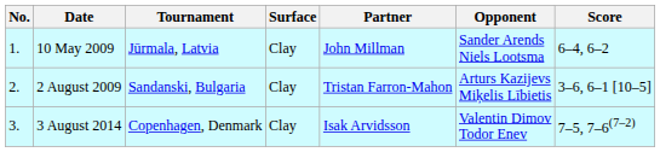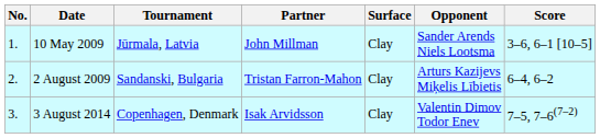 <table class="wikitable">
 <tr>
 <th>No.</th>
 <th>Date</th>
 <th>Tournament</th>
+<th>Partner</th>
 <th>Surface</th>
-<th>Partner</th>
 <th>Opponent</th>
 <th>Score</th>
 </tr>
 <tr bgcolor="CFFCFF">
 <td>1.</td>
 <td>10 May 2009</td>
 <td><a href='#'>Jūrmala</a>, <a href='#'>Latvia</a></td>
+<td> <a href='#'>John Millman</a></td>
 <td>Clay</td>
-<td> <a href='#'>John Millman</a></td>
 <td> <a href='#'>Sander Arends</a> <br>  <a href='#'>Niels Lootsma</a></td>
-<td>6–4, 6–2</td>
+<td>3–6, 6–1 [10–5]</td>
 </tr>
 <tr bgcolor="CFFCFF">
 <td>2.</td>
 <td>2 August 2009</td>
 <td><a href='#'>Sandanski</a>, <a href='#'>Bulgaria</a></td>
+<td> <a href='#'>Tristan Farron-Mahon</a></td>
 <td>Clay</td>
-<td> <a href='#'>Tristan Farron-Mahon</a></td>
 <td> <a href='#'>Arturs Kazijevs</a> <br>  <a href='#'>Miķelis Lībietis</a></td>
-<td>3–6, 6–1 [10–5]</td>
+<td>6–4, 6–2</td>
 </tr>
 <tr bgcolor="CFFCFF">
 <td>3.</td>
 <td>3 August 2014</td>
 <td><a href='#'>Copenhagen</a>, Denmark</td>
+<td> <a href='#'>Isak Arvidsson</a></td>
 <td>Clay</td>
-<td> <a href='#'>Isak Arvidsson</a></td>
 <td> <a href='#'>Valentin Dimov</a> <br>  <a href='#'>Todor Enev</a></td>
 <td>7–5, 7–6<sup>(7–2)</sup></td>
 </tr>
 </table>
